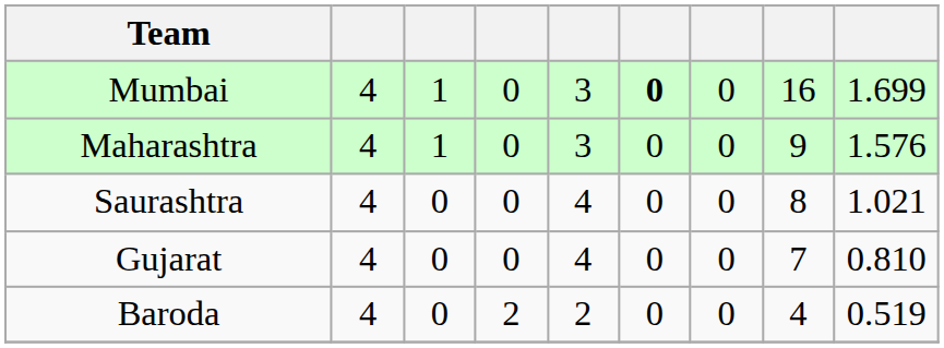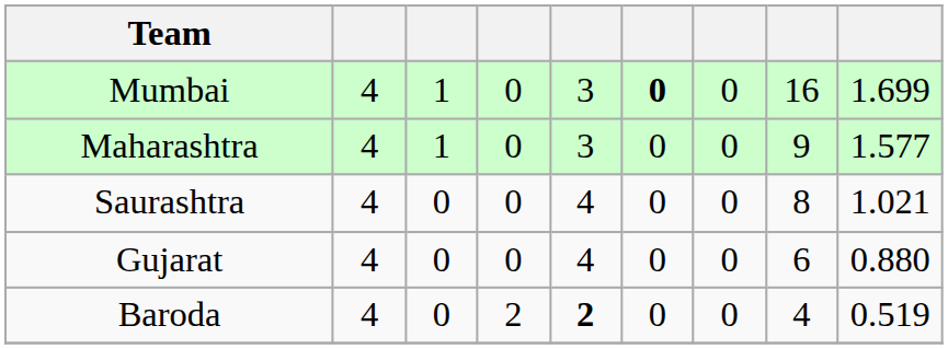 <table class="wikitable" style="text-align:center">
 <tr>
 <th style="width:140px;">Team</th>
 <th style="width:25px;"></th>
 <th style="width:25px;"></th>
 <th style="width:25px;"></th>
 <th style="width:25px;"></th>
 <th style="width:25px;"></th>
 <th style="width:25px;"></th>
 <th style="width:25px;"></th>
 <th style="width:40px;"></th>
 </tr>
 <tr style="background:#cfc;">
 <td>Mumbai</td>
 <td>4</td>
 <td>1</td>
 <td>0</td>
 <td>3</td>
 <td><strong>0</strong></td>
 <td>0</td>
 <td>16</td>
 <td>1.699</td>
 </tr>
 <tr style="background:#cfc;">
 <td>Maharashtra</td>
 <td>4</td>
 <td>1</td>
 <td>0</td>
 <td>3</td>
 <td>0</td>
 <td>0</td>
 <td>9</td>
-<td>1.576</td>
+<td>1.577</td>
 </tr>
 <tr>
 <td>Saurashtra</td>
 <td>4</td>
 <td>0</td>
 <td>0</td>
 <td>4</td>
 <td>0</td>
 <td>0</td>
 <td>8</td>
 <td>1.021</td>
 </tr>
 <tr>
 <td>Gujarat</td>
 <td>4</td>
 <td>0</td>
 <td>0</td>
 <td>4</td>
 <td>0</td>
 <td>0</td>
-<td>7</td>
-<td>0.810</td>
+<td>6</td>
+<td>0.880</td>
 </tr>
 <tr>
 <td>Baroda</td>
 <td>4</td>
 <td>0</td>
 <td>2</td>
-<td>2</td>
+<td><strong>2</strong></td>
 <td>0</td>
 <td>0</td>
 <td>4</td>
 <td>0.519</td>
 </tr>
 <tr>
 </tr>
 </table>
